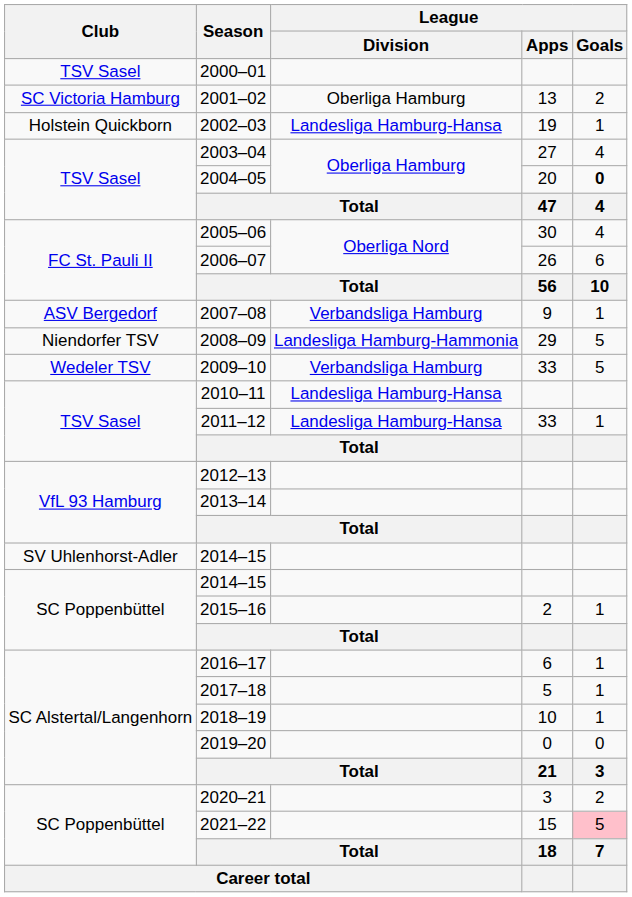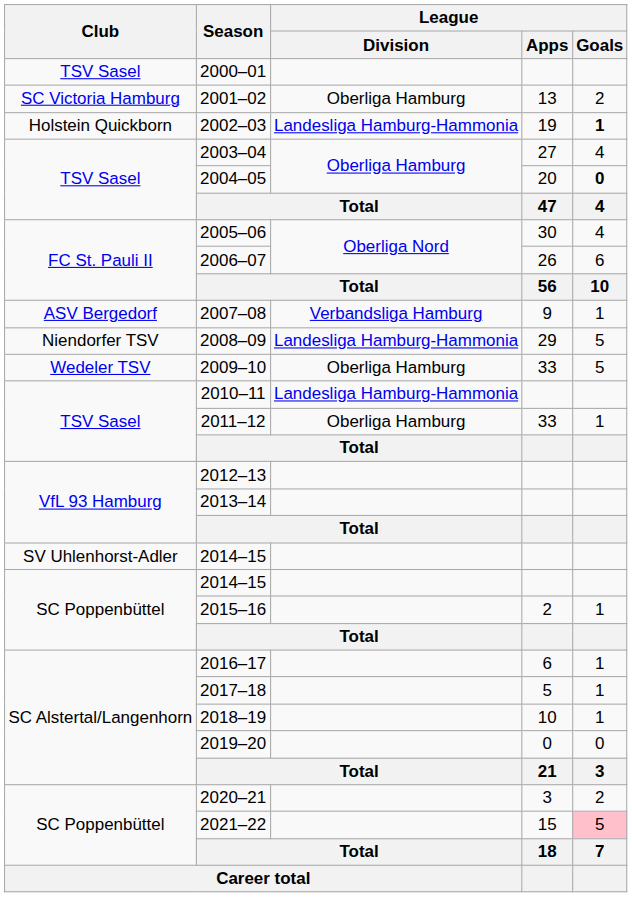 <table class="wikitable" style="text-align:center">
 <tr>
 <th rowspan="2">Club</th>
 <th rowspan="2">Season</th>
 <th colspan="3">League</th>
 </tr>
 <tr>
 <th>Division</th>
 <th>Apps</th>
 <th>Goals</th>
 </tr>
 <tr>
 <td><a href='#'>TSV Sasel</a></td>
 <td>2000–01</td>
 <td></td>
 <td></td>
 <td></td>
 </tr>
 <tr>
 <td><a href='#'>SC Victoria Hamburg</a></td>
 <td>2001–02</td>
 <td>Oberliga Hamburg</td>
 <td>13</td>
 <td>2</td>
 </tr>
 <tr>
 <td>Holstein Quickborn</td>
 <td>2002–03</td>
-<td><a href='#'>Landesliga Hamburg-Hansa</a></td>
+<td><a href='#'>Landesliga Hamburg-Hammonia</a></td>
 <td>19</td>
-<td>1</td>
+<td><strong>1</strong></td>
 </tr>
 <tr>
 <td rowspan="3"><a href='#'>TSV Sasel</a></td>
 <td>2003–04</td>
 <td rowspan="2"><a href='#'>Oberliga Hamburg</a></td>
 <td>27</td>
 <td>4</td>
 </tr>
 <tr>
 <td>2004–05</td>
 <td>20</td>
 <td><strong>0</strong></td>
 </tr>
 <tr>
 <th colspan="2">Total</th>
 <th>47</th>
 <th>4</th>
 </tr>
 <tr>
 <td rowspan="3"><a href='#'>FC St. Pauli II</a></td>
 <td>2005–06</td>
 <td rowspan="2"><a href='#'>Oberliga Nord</a></td>
 <td>30</td>
 <td>4</td>
 </tr>
 <tr>
 <td>2006–07</td>
 <td>26</td>
 <td>6</td>
 </tr>
 <tr>
 <th colspan="2">Total</th>
 <th>56</th>
 <th>10</th>
 </tr>
 <tr>
 <td><a href='#'>ASV Bergedorf</a></td>
 <td>2007–08</td>
 <td><a href='#'>Verbandsliga Hamburg</a></td>
 <td>9</td>
 <td>1</td>
 </tr>
 <tr>
 <td>Niendorfer TSV</td>
 <td>2008–09</td>
 <td><a href='#'>Landesliga Hamburg-Hammonia</a></td>
 <td>29</td>
 <td>5</td>
 </tr>
 <tr>
 <td><a href='#'>Wedeler TSV</a></td>
 <td>2009–10</td>
-<td><a href='#'>Verbandsliga Hamburg</a></td>
+<td>Oberliga Hamburg</td>
 <td>33</td>
 <td>5</td>
 </tr>
 <tr>
 <td rowspan="3"><a href='#'>TSV Sasel</a></td>
 <td>2010–11</td>
-<td><a href='#'>Landesliga Hamburg-Hansa</a></td>
+<td><a href='#'>Landesliga Hamburg-Hammonia</a></td>
 <td></td>
 <td></td>
 </tr>
 <tr>
 <td>2011–12</td>
-<td><a href='#'>Landesliga Hamburg-Hansa</a></td>
+<td>Oberliga Hamburg</td>
 <td>33</td>
 <td>1</td>
 </tr>
 <tr>
 <th colspan="2">Total</th>
 <th></th>
 <th></th>
 </tr>
 <tr>
 <td rowspan="3"><a href='#'>VfL 93 Hamburg</a></td>
 <td>2012–13</td>
 <td></td>
 <td></td>
 <td></td>
 </tr>
 <tr>
 <td>2013–14</td>
 <td></td>
 <td></td>
 <td></td>
 </tr>
 <tr>
 <th colspan="2">Total</th>
 <th></th>
 <th></th>
 </tr>
 <tr>
 <td>SV Uhlenhorst-Adler</td>
 <td>2014–15</td>
 <td></td>
 <td></td>
 <td></td>
 </tr>
 <tr>
 <td rowspan="3">SC Poppenbüttel</td>
 <td>2014–15</td>
 <td></td>
 <td></td>
 <td></td>
 </tr>
 <tr>
 <td>2015–16</td>
 <td></td>
 <td>2</td>
 <td>1</td>
 </tr>
 <tr>
 <th colspan="2">Total</th>
 <th></th>
 <th></th>
 </tr>
 <tr>
 <td rowspan="5">SC Alstertal/Langenhorn</td>
 <td>2016–17</td>
 <td></td>
 <td>6</td>
 <td>1</td>
 </tr>
 <tr>
 <td>2017–18</td>
 <td></td>
 <td>5</td>
 <td>1</td>
 </tr>
 <tr>
 <td>2018–19</td>
 <td></td>
 <td>10</td>
 <td>1</td>
 </tr>
 <tr>
 <td>2019–20</td>
 <td></td>
 <td>0</td>
 <td>0</td>
 </tr>
 <tr>
 <th colspan="2">Total</th>
 <th>21</th>
 <th>3</th>
 </tr>
 <tr>
 <td rowspan="3">SC Poppenbüttel</td>
 <td>2020–21</td>
 <td></td>
 <td>3</td>
 <td>2</td>
 </tr>
 <tr>
 <td>2021–22</td>
 <td></td>
 <td>15</td>
 <td style="background: pink;">5</td>
 </tr>
 <tr>
 <th colspan="2">Total</th>
 <th>18</th>
 <th>7</th>
 </tr>
 <tr>
 <th colspan="3">Career total</th>
 <th></th>
 <th></th>
 </tr>
 </table>
